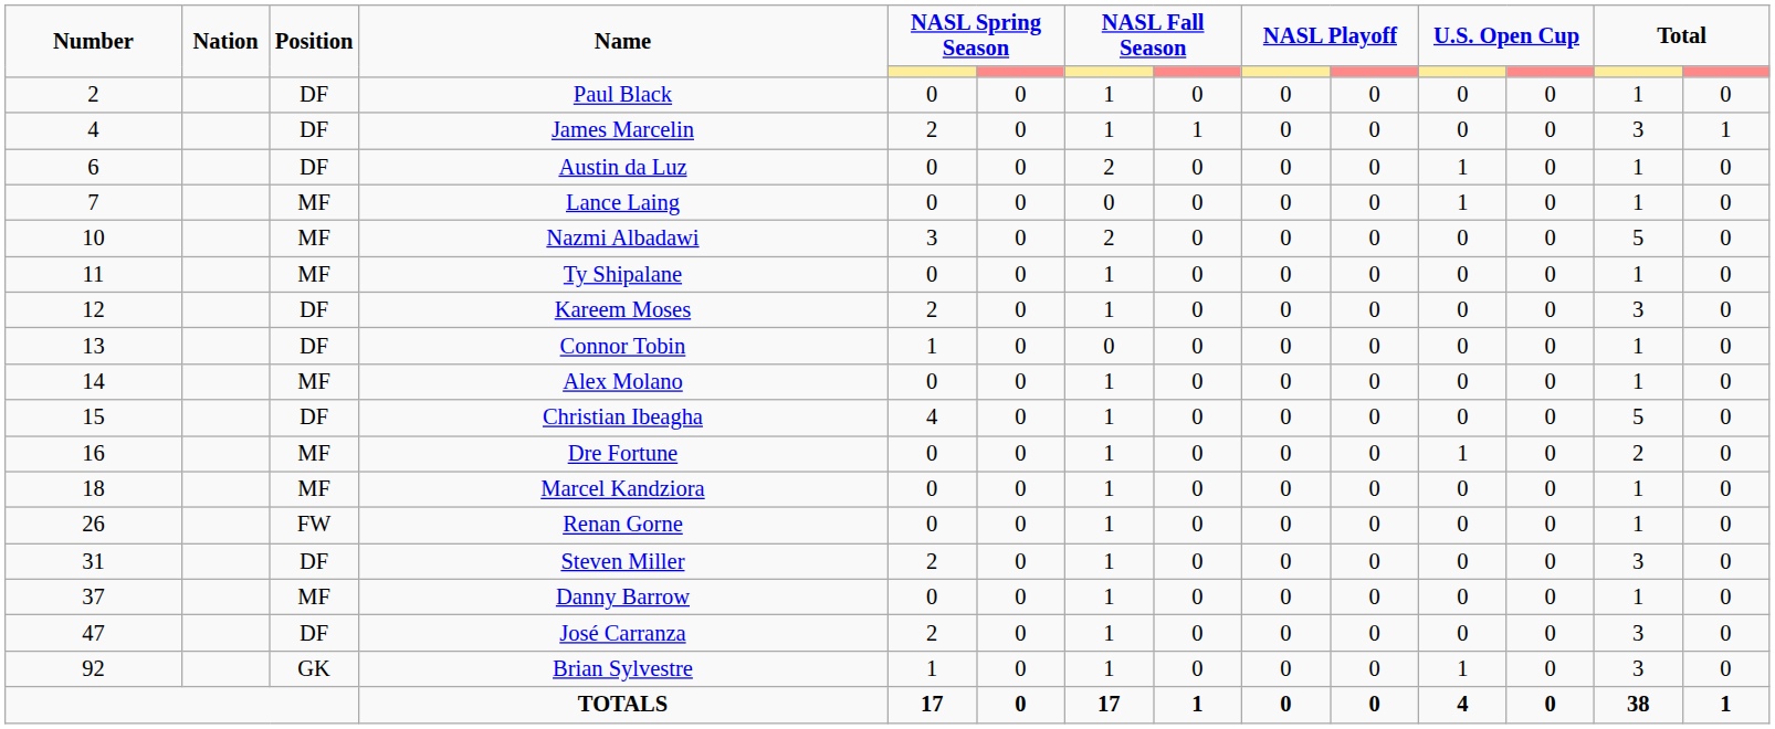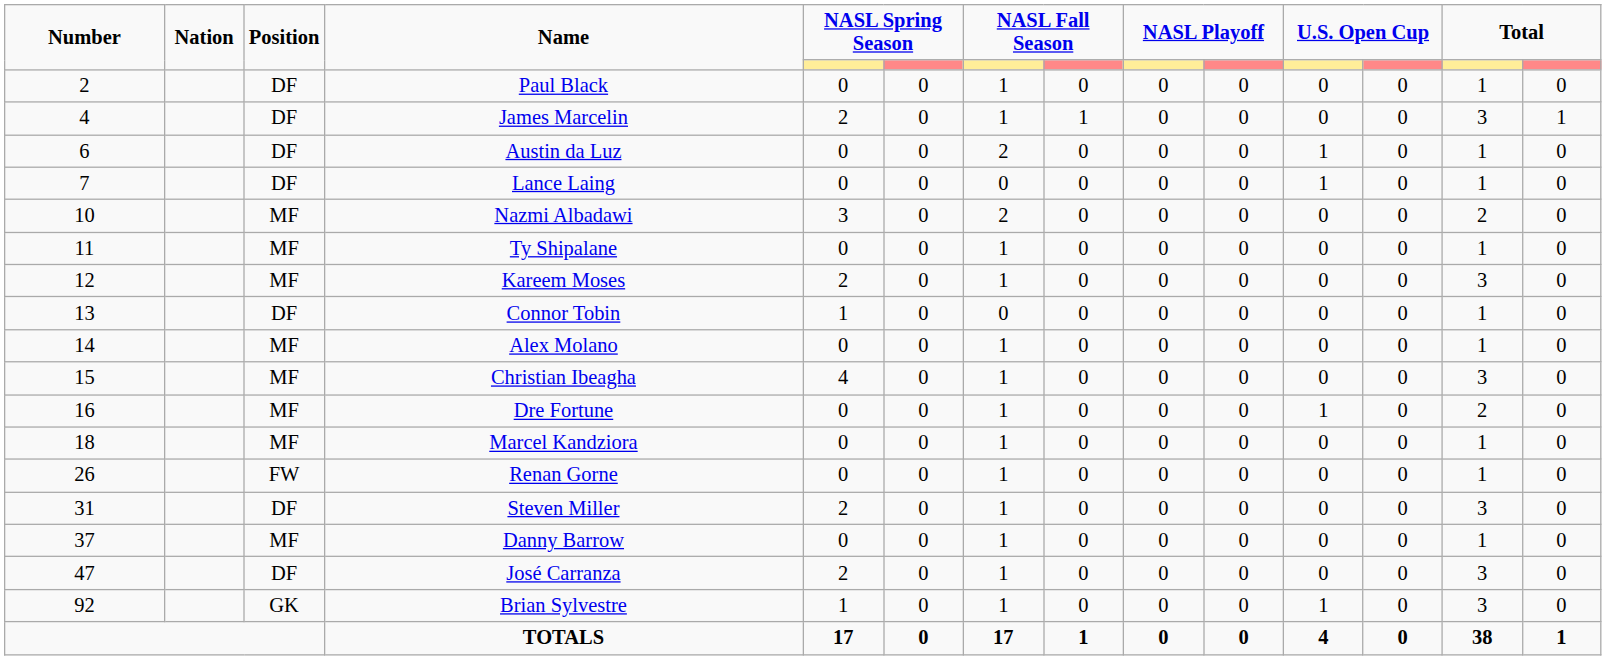 <table class="wikitable" style="text-align:center;">
 <tr>
 <td rowspan="2"  style="width:10%; text-align:center;"><strong>Number</strong></td>
 <td rowspan="2"  style="width:5%; text-align:center;"><strong>Nation</strong></td>
 <td rowspan="2"  style="width:5%; text-align:center;"><strong>Position</strong></td>
 <td rowspan="2"  style="width:30%; text-align:center;"><strong>Name</strong></td>
 <td colspan="2" style="text-align:center;"><strong><a href='#'>NASL Spring Season</a></strong></td>
 <td colspan="2" style="text-align:center;"><strong><a href='#'>NASL Fall Season</a></strong></td>
 <td colspan="2" style="text-align:center;"><strong><a href='#'>NASL Playoff</a></strong></td>
 <td colspan="2" style="text-align:center;"><strong><a href='#'>U.S. Open Cup</a></strong></td>
 <td colspan="2" style="text-align:center;"><strong>Total</strong></td>
 </tr>
 <tr>
 <th style="width:60px; background:#fe9;"></th>
 <th style="width:60px; background:#ff8888;"></th>
 <th style="width:60px; background:#fe9;"></th>
 <th style="width:60px; background:#ff8888;"></th>
 <th style="width:60px; background:#fe9;"></th>
 <th style="width:60px; background:#ff8888;"></th>
 <th style="width:60px; background:#fe9;"></th>
 <th style="width:60px; background:#ff8888;"></th>
 <th style="width:60px; background:#fe9;"></th>
 <th style="width:60px; background:#ff8888;"></th>
 </tr>
 <tr>
 <td>2</td>
 <td></td>
 <td>DF</td>
 <td><a href='#'>Paul Black</a></td>
 <td>0</td>
 <td>0</td>
 <td>1</td>
 <td>0</td>
 <td>0</td>
 <td>0</td>
 <td>0</td>
 <td>0</td>
 <td>1</td>
 <td>0</td>
 </tr>
 <tr>
 <td>4</td>
 <td></td>
 <td>DF</td>
 <td><a href='#'>James Marcelin</a></td>
 <td>2</td>
 <td>0</td>
 <td>1</td>
 <td>1</td>
 <td>0</td>
 <td>0</td>
 <td>0</td>
 <td>0</td>
 <td>3</td>
 <td>1</td>
 </tr>
 <tr>
 <td>6</td>
 <td></td>
 <td>DF</td>
 <td><a href='#'>Austin da Luz</a></td>
 <td>0</td>
 <td>0</td>
 <td>2</td>
 <td>0</td>
 <td>0</td>
 <td>0</td>
 <td>1</td>
 <td>0</td>
 <td>1</td>
 <td>0</td>
 </tr>
 <tr>
 <td>7</td>
 <td></td>
-<td>MF</td>
+<td>DF</td>
 <td><a href='#'>Lance Laing</a></td>
 <td>0</td>
 <td>0</td>
 <td>0</td>
 <td>0</td>
 <td>0</td>
 <td>0</td>
 <td>1</td>
 <td>0</td>
 <td>1</td>
 <td>0</td>
 </tr>
 <tr>
 <td>10</td>
 <td></td>
 <td>MF</td>
 <td><a href='#'>Nazmi Albadawi</a></td>
 <td>3</td>
 <td>0</td>
 <td>2</td>
 <td>0</td>
 <td>0</td>
 <td>0</td>
 <td>0</td>
 <td>0</td>
-<td>5</td>
+<td>2</td>
 <td>0</td>
 </tr>
 <tr>
 <td>11</td>
 <td></td>
 <td>MF</td>
 <td><a href='#'>Ty Shipalane</a></td>
 <td>0</td>
 <td>0</td>
 <td>1</td>
 <td>0</td>
 <td>0</td>
 <td>0</td>
 <td>0</td>
 <td>0</td>
 <td>1</td>
 <td>0</td>
 </tr>
 <tr>
 <td>12</td>
 <td></td>
-<td>DF</td>
+<td>MF</td>
 <td><a href='#'>Kareem Moses</a></td>
 <td>2</td>
 <td>0</td>
 <td>1</td>
 <td>0</td>
 <td>0</td>
 <td>0</td>
 <td>0</td>
 <td>0</td>
 <td>3</td>
 <td>0</td>
 </tr>
 <tr>
 <td>13</td>
 <td></td>
 <td>DF</td>
 <td><a href='#'>Connor Tobin</a></td>
 <td>1</td>
 <td>0</td>
 <td>0</td>
 <td>0</td>
 <td>0</td>
 <td>0</td>
 <td>0</td>
 <td>0</td>
 <td>1</td>
 <td>0</td>
 </tr>
 <tr>
 <td>14</td>
 <td></td>
 <td>MF</td>
 <td><a href='#'>Alex Molano</a></td>
 <td>0</td>
 <td>0</td>
 <td>1</td>
 <td>0</td>
 <td>0</td>
 <td>0</td>
 <td>0</td>
 <td>0</td>
 <td>1</td>
 <td>0</td>
 </tr>
 <tr>
 <td>15</td>
 <td></td>
-<td>DF</td>
+<td>MF</td>
 <td><a href='#'>Christian Ibeagha</a></td>
 <td>4</td>
 <td>0</td>
 <td>1</td>
 <td>0</td>
 <td>0</td>
 <td>0</td>
 <td>0</td>
 <td>0</td>
-<td>5</td>
+<td>3</td>
 <td>0</td>
 </tr>
 <tr>
 <td>16</td>
 <td></td>
 <td>MF</td>
 <td><a href='#'>Dre Fortune</a></td>
 <td>0</td>
 <td>0</td>
 <td>1</td>
 <td>0</td>
 <td>0</td>
 <td>0</td>
 <td>1</td>
 <td>0</td>
 <td>2</td>
 <td>0</td>
 </tr>
 <tr>
 <td>18</td>
 <td></td>
 <td>MF</td>
 <td><a href='#'>Marcel Kandziora</a></td>
 <td>0</td>
 <td>0</td>
 <td>1</td>
 <td>0</td>
 <td>0</td>
 <td>0</td>
 <td>0</td>
 <td>0</td>
 <td>1</td>
 <td>0</td>
 </tr>
 <tr>
 <td>26</td>
 <td></td>
 <td>FW</td>
 <td><a href='#'>Renan Gorne</a></td>
 <td>0</td>
 <td>0</td>
 <td>1</td>
 <td>0</td>
 <td>0</td>
 <td>0</td>
 <td>0</td>
 <td>0</td>
 <td>1</td>
 <td>0</td>
 </tr>
 <tr>
 <td>31</td>
 <td></td>
 <td>DF</td>
 <td><a href='#'>Steven Miller</a></td>
 <td>2</td>
 <td>0</td>
 <td>1</td>
 <td>0</td>
 <td>0</td>
 <td>0</td>
 <td>0</td>
 <td>0</td>
 <td>3</td>
 <td>0</td>
 </tr>
 <tr>
 <td>37</td>
 <td></td>
 <td>MF</td>
 <td><a href='#'>Danny Barrow</a></td>
 <td>0</td>
 <td>0</td>
 <td>1</td>
 <td>0</td>
 <td>0</td>
 <td>0</td>
 <td>0</td>
 <td>0</td>
 <td>1</td>
 <td>0</td>
 </tr>
 <tr>
 <td>47</td>
 <td></td>
 <td>DF</td>
 <td><a href='#'>José Carranza</a></td>
 <td>2</td>
 <td>0</td>
 <td>1</td>
 <td>0</td>
 <td>0</td>
 <td>0</td>
 <td>0</td>
 <td>0</td>
 <td>3</td>
 <td>0</td>
 </tr>
 <tr>
 <td>92</td>
 <td></td>
 <td>GK</td>
 <td><a href='#'>Brian Sylvestre</a></td>
 <td>1</td>
 <td>0</td>
 <td>1</td>
 <td>0</td>
 <td>0</td>
 <td>0</td>
 <td>1</td>
 <td>0</td>
 <td>3</td>
 <td>0</td>
 </tr>
 <tr>
 <td colspan="3"></td>
 <td><strong>TOTALS</strong></td>
 <td><strong>17</strong></td>
 <td><strong>0</strong></td>
 <td><strong>17</strong></td>
 <td><strong>1</strong></td>
 <td><strong>0</strong></td>
 <td><strong>0</strong></td>
 <td><strong>4</strong></td>
 <td><strong>0</strong></td>
 <td><strong>38</strong></td>
 <td><strong>1</strong></td>
 </tr>
 </table>
